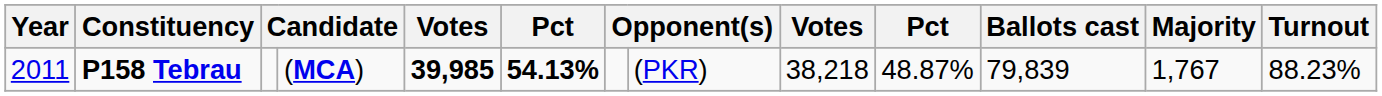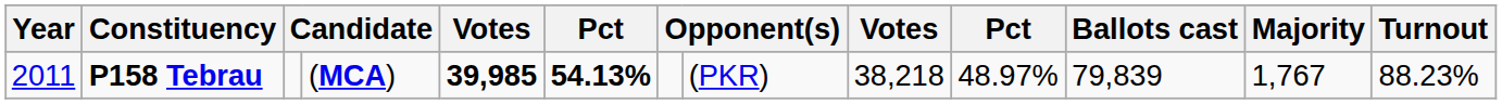 <table class="wikitable" style="margin:0.5em ; font-size:95%">
 <tr>
 <th>Year</th>
 <th>Constituency</th>
 <th colspan=2>Candidate</th>
 <th>Votes</th>
 <th>Pct</th>
 <th colspan=2>Opponent(s)</th>
 <th>Votes</th>
 <th>Pct</th>
 <th>Ballots cast</th>
 <th>Majority</th>
 <th>Turnout</th>
 </tr>
 <tr>
 <td><a href='#'>2011</a></td>
 <td><strong>P158 <a href='#'>Tebrau</a></strong></td>
 <td></td>
 <td> (<a href='#'><strong>MCA</strong></a>)</td>
 <td align="right"><strong>39,985</strong></td>
 <td><strong>54.13%</strong></td>
 <td></td>
 <td> (<a href='#'>PKR</a>)</td>
 <td align="right">38,218</td>
-<td>48.87%</td>
+<td>48.97%</td>
 <td>79,839</td>
 <td>1,767</td>
 <td>88.23%</td>
 </tr>
 </table>
